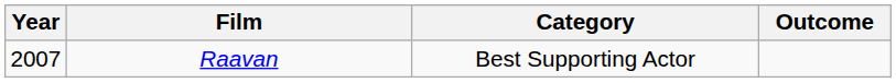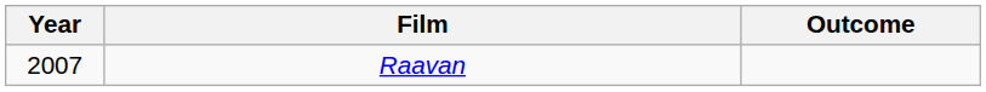 <table class="wikitable" style="width:100%;">
 <tr>
 <th width=5%>Year</th>
 <th width=40%>Film</th>
-<th style="width:40%;">Category</th>
 <th style="width:15%;">Outcome</th>
 </tr>
 <tr>
 <td style="text-align:center;">2007</td>
 <td style="text-align:center;"><em><a href='#'>Raavan</a></em></td>
-<td style="text-align:center;">Best Supporting Actor</td>
 <td></td>
 </tr>
 </table>
